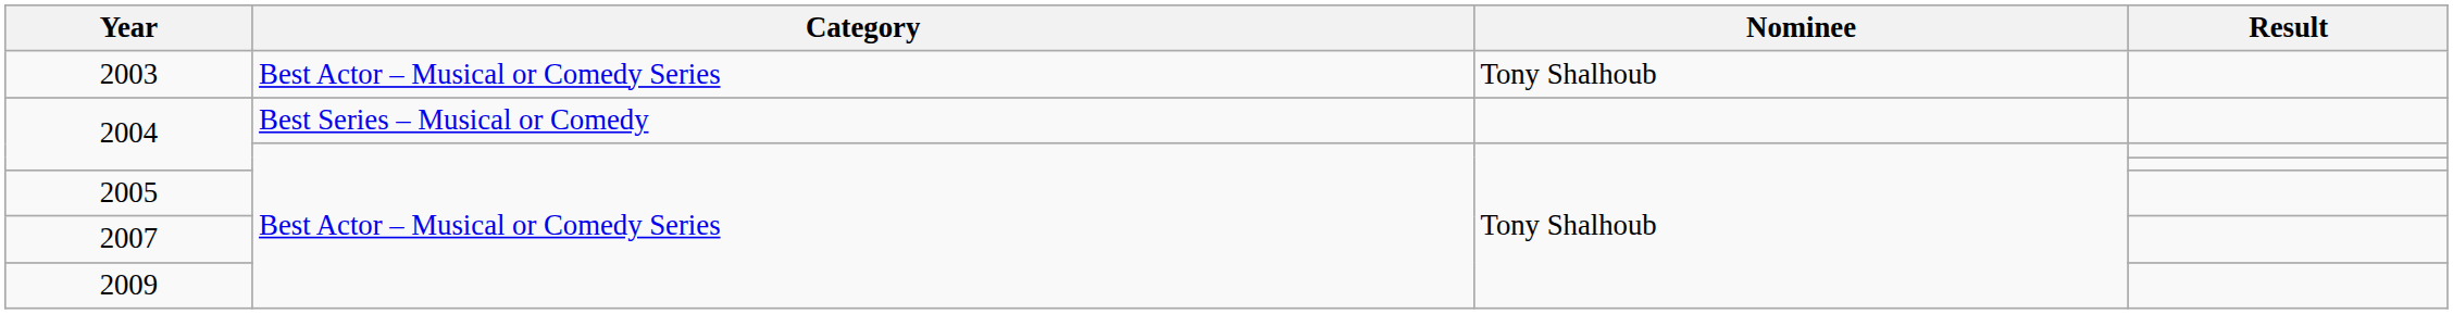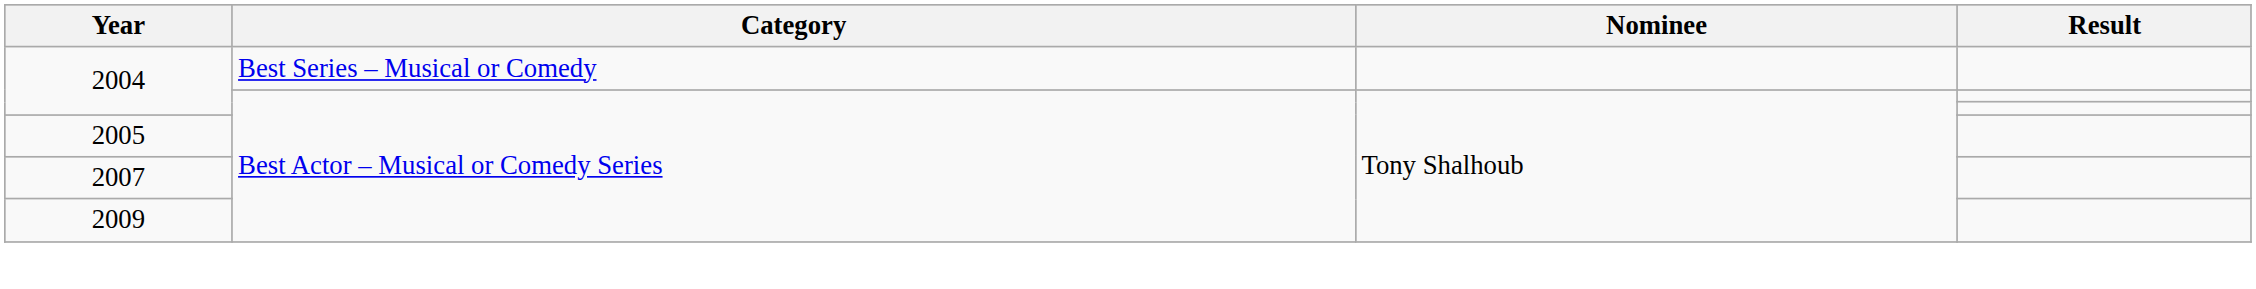 <table class="wikitable" style="width:85%;">
 <tr>
 <th>Year</th>
 <th style="width:50%;">Category</th>
 <th>Nominee</th>
 <th>Result</th>
-</tr>
-<tr>
-<td align="center">2003</td>
-<td><a href='#'>Best Actor – Musical or Comedy Series</a></td>
-<td>Tony Shalhoub</td>
-<td></td>
 </tr>
 <tr>
 <td align="center" rowspan="3">2004</td>
 <td><a href='#'>Best Series – Musical or Comedy</a></td>
 <td></td>
 <td></td>
 </tr>
 <tr>
 <td rowspan=5><a href='#'>Best Actor – Musical or Comedy Series</a></td>
 <td rowspan=5>Tony Shalhoub</td>
 <td></td>
 </tr>
 <tr>
 <td></td>
 </tr>
 <tr>
 <td align="center">2005</td>
 <td></td>
 </tr>
 <tr>
 <td align="center">2007</td>
 <td></td>
 </tr>
 <tr>
 <td align="center">2009</td>
 <td></td>
 </tr>
 </table>
